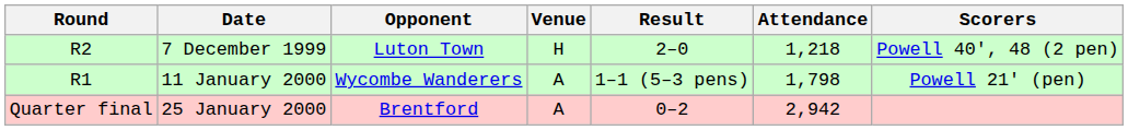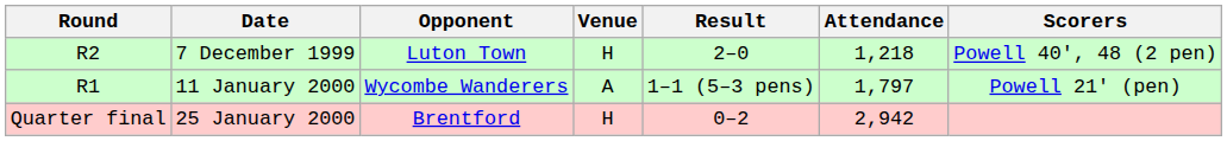 <table class= "wikitable " style="font-size:100%; text-align:center">
 <tr>
 <th>Round</th>
 <th>Date</th>
 <th>Opponent</th>
 <th>Venue</th>
 <th>Result</th>
 <th>Attendance</th>
 <th>Scorers</th>
 </tr>
 <tr style="background: #CCFFCC;">
 <td>R2</td>
 <td>7 December 1999</td>
 <td><a href='#'>Luton Town</a></td>
 <td>H</td>
 <td>2–0</td>
 <td>1,218</td>
 <td><a href='#'>Powell</a> 40', 48 (2 pen)</td>
 </tr>
 <tr style="background: #CCFFCC;">
 <td>R1</td>
 <td>11 January 2000</td>
 <td><a href='#'>Wycombe Wanderers</a></td>
 <td>A</td>
 <td>1–1 (5–3 pens)</td>
-<td>1,798</td>
+<td>1,797</td>
 <td><a href='#'>Powell</a> 21' (pen)</td>
 </tr>
 <tr style="background: #FFCCCC;">
 <td>Quarter final</td>
 <td>25 January 2000</td>
 <td><a href='#'>Brentford</a></td>
-<td>A</td>
+<td>H</td>
 <td>0–2</td>
 <td>2,942</td>
 <td></td>
 </tr>
 </table>
